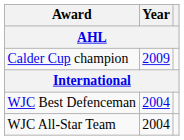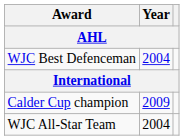 <table class="wikitable">
 <tr>
 <th>Award</th>
 <th>Year</th>
 <th></th>
 </tr>
 <tr>
 <th colspan="3"><a href='#'>AHL</a></th>
 </tr>
 <tr>
-<td><a href='#'>Calder Cup</a> champion</td>
-<td><a href='#'>2009</a></td>
+<td><a href='#'>WJC</a> Best Defenceman</td>
+<td><a href='#'>2004</a></td>
 <td></td>
 </tr>
 <tr>
 <th colspan="3"><a href='#'>International</a></th>
 </tr>
 <tr>
-<td><a href='#'>WJC</a> Best Defenceman</td>
-<td><a href='#'>2004</a></td>
+<td><a href='#'>Calder Cup</a> champion</td>
+<td><a href='#'>2009</a></td>
 <td></td>
 </tr>
 <tr>
 <td>WJC All-Star Team</td>
 <td>2004</td>
 <td></td>
 </tr>
 </table>
